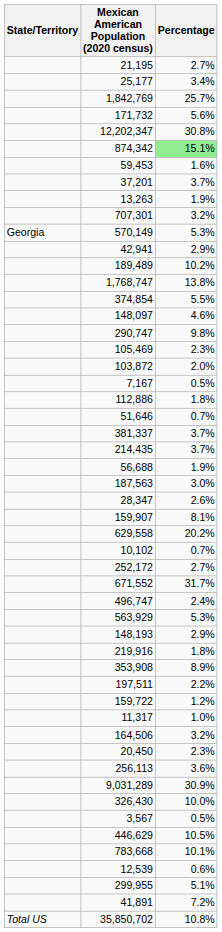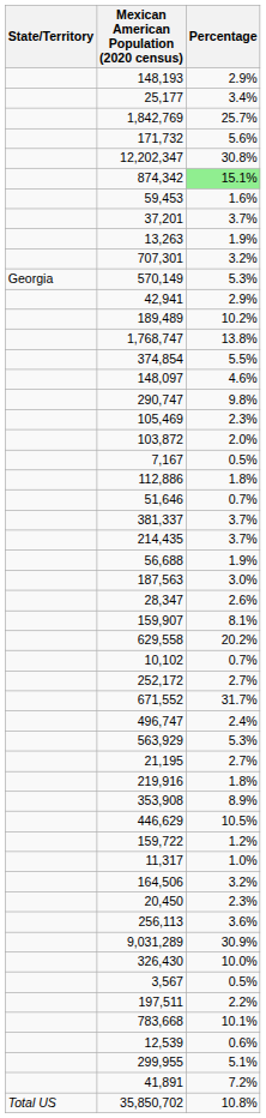 <table class="wikitable sortable">
 <tr>
 <th>State/Territory</th>
 <th>Mexican<br>American<br>Population<br>(2020 census)</th>
 <th>Percentage</th>
 </tr>
 <tr>
 <td></td>
-<td align="right">21,195</td>
-<td align="right">2.7%</td>
+<td align="right">148,193</td>
+<td align="right">2.9%</td>
 </tr>
 <tr>
 <td></td>
 <td align="right">25,177</td>
 <td align="right">3.4%</td>
 </tr>
 <tr>
 <td></td>
 <td align="right">1,842,769</td>
 <td align="right">25.7%</td>
 </tr>
 <tr>
 <td></td>
 <td align="right">171,732</td>
 <td align="right">5.6%</td>
 </tr>
 <tr>
 <td></td>
 <td align="right">12,202,347</td>
 <td align="right">30.8%</td>
 </tr>
 <tr>
 <td></td>
 <td align="right">874,342</td>
 <td align="right" style="background: lightgreen;">15.1%</td>
 </tr>
 <tr>
 <td></td>
 <td align="right">59,453</td>
 <td align="right">1.6%</td>
 </tr>
 <tr>
 <td></td>
 <td align="right">37,201</td>
 <td align="right">3.7%</td>
 </tr>
 <tr>
 <td></td>
 <td align="right">13,263</td>
 <td align="right">1.9%</td>
 </tr>
 <tr>
 <td></td>
 <td align="right">707,301</td>
 <td align="right">3.2%</td>
 </tr>
 <tr>
 <td> Georgia</td>
 <td align="right">570,149</td>
 <td align="right">5.3%</td>
 </tr>
 <tr>
 <td></td>
 <td align="right">42,941</td>
 <td align="right">2.9%</td>
 </tr>
 <tr>
 <td></td>
 <td align="right">189,489</td>
 <td align="right">10.2%</td>
 </tr>
 <tr>
 <td></td>
 <td align="right">1,768,747</td>
 <td align="right">13.8%</td>
 </tr>
 <tr>
 <td></td>
 <td align="right">374,854</td>
 <td align="right">5.5%</td>
 </tr>
 <tr>
 <td></td>
 <td align="right">148,097</td>
 <td align="right">4.6%</td>
 </tr>
 <tr>
 <td></td>
 <td align="right">290,747</td>
 <td align="right">9.8%</td>
 </tr>
 <tr>
 <td></td>
 <td align="right">105,469</td>
 <td align="right">2.3%</td>
 </tr>
 <tr>
 <td></td>
 <td align="right">103,872</td>
 <td align="right">2.0%</td>
 </tr>
 <tr>
 <td></td>
 <td align="right">7,167</td>
 <td align="right">0.5%</td>
 </tr>
 <tr>
 <td></td>
 <td align="right">112,886</td>
 <td align="right">1.8%</td>
 </tr>
 <tr>
 <td></td>
 <td align="right">51,646</td>
 <td align="right">0.7%</td>
 </tr>
 <tr>
 <td></td>
 <td align="right">381,337</td>
 <td align="right">3.7%</td>
 </tr>
 <tr>
 <td></td>
 <td align="right">214,435</td>
 <td align="right">3.7%</td>
 </tr>
 <tr>
 <td></td>
 <td align="right">56,688</td>
 <td align="right">1.9%</td>
 </tr>
 <tr>
 <td></td>
 <td align="right">187,563</td>
 <td align="right">3.0%</td>
 </tr>
 <tr>
 <td></td>
 <td align="right">28,347</td>
 <td align="right">2.6%</td>
 </tr>
 <tr>
 <td></td>
 <td align="right">159,907</td>
 <td align="right">8.1%</td>
 </tr>
 <tr>
 <td></td>
 <td align="right">629,558</td>
 <td align="right">20.2%</td>
 </tr>
 <tr>
 <td></td>
 <td align="right">10,102</td>
 <td align="right">0.7%</td>
 </tr>
 <tr>
 <td></td>
 <td align="right">252,172</td>
 <td align="right">2.7%</td>
 </tr>
 <tr>
 <td></td>
 <td align="right">671,552</td>
 <td align="right">31.7%</td>
 </tr>
 <tr>
 <td></td>
 <td align="right">496,747</td>
 <td align="right">2.4%</td>
 </tr>
 <tr>
 <td></td>
 <td align="right">563,929</td>
 <td align="right">5.3%</td>
 </tr>
 <tr>
 <td></td>
-<td align="right">148,193</td>
-<td align="right">2.9%</td>
+<td align="right">21,195</td>
+<td align="right">2.7%</td>
 </tr>
 <tr>
 <td></td>
 <td align="right">219,916</td>
 <td align="right">1.8%</td>
 </tr>
 <tr>
 <td></td>
 <td align="right">353,908</td>
 <td align="right">8.9%</td>
 </tr>
 <tr>
 <td></td>
-<td align="right">197,511</td>
-<td align="right">2.2%</td>
+<td align="right">446,629</td>
+<td align="right">10.5%</td>
 </tr>
 <tr>
 <td></td>
 <td align="right">159,722</td>
 <td align="right">1.2%</td>
 </tr>
 <tr>
 <td></td>
 <td align="right">11,317</td>
 <td align="right">1.0%</td>
 </tr>
 <tr>
 <td></td>
 <td align="right">164,506</td>
 <td align="right">3.2%</td>
 </tr>
 <tr>
 <td></td>
 <td align="right">20,450</td>
 <td align="right">2.3%</td>
 </tr>
 <tr>
 <td></td>
 <td align="right">256,113</td>
 <td align="right">3.6%</td>
 </tr>
 <tr>
 <td></td>
 <td align="right">9,031,289</td>
 <td align="right">30.9%</td>
 </tr>
 <tr>
 <td></td>
 <td align="right">326,430</td>
 <td align="right">10.0%</td>
 </tr>
 <tr>
 <td></td>
 <td align="right">3,567</td>
 <td align="right">0.5%</td>
 </tr>
 <tr>
 <td></td>
-<td align="right">446,629</td>
-<td align="right">10.5%</td>
+<td align="right">197,511</td>
+<td align="right">2.2%</td>
 </tr>
 <tr>
 <td></td>
 <td align="right">783,668</td>
 <td align="right">10.1%</td>
 </tr>
 <tr>
 <td></td>
 <td align="right">12,539</td>
 <td align="right">0.6%</td>
 </tr>
 <tr>
 <td></td>
 <td align="right">299,955</td>
 <td align="right">5.1%</td>
 </tr>
 <tr>
 <td></td>
 <td align="right">41,891</td>
 <td align="right">7.2%</td>
 </tr>
 <tr>
 <td><em>Total US</em></td>
 <td align="right">35,850,702</td>
 <td align="right">10.8%</td>
 </tr>
 </table>
